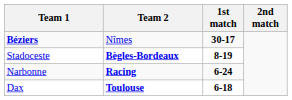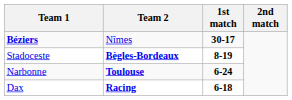 <table class="wikitable" width=450>
 <tr>
 <th>Team 1</th>
 <th>Team 2</th>
 <th>1st match</th>
 <th>2nd match</th>
 </tr>
 <tr>
 <td width=150><strong><a href='#'>Béziers</a></strong></td>
 <td width=150><a href='#'>Nîmes</a></td>
 <td align="center"><strong>30-17</strong></td>
 </tr>
 <tr bgcolor="white">
 <td><a href='#'>Stadoceste</a></td>
 <td><strong><a href='#'>Bègles-Bordeaux</a></strong></td>
 <td align="center"><strong>8-19</strong></td>
 </tr>
 <tr>
 <td><a href='#'>Narbonne</a></td>
-<td><strong><a href='#'>Racing</a></strong></td>
+<td><strong><a href='#'>Toulouse</a></strong></td>
 <td align="center"><strong>6-24</strong></td>
 </tr>
 <tr bgcolor="white">
 <td><a href='#'>Dax</a></td>
-<td><strong><a href='#'>Toulouse</a></strong></td>
+<td><strong><a href='#'>Racing</a></strong></td>
 <td align="center"><strong>6-18</strong></td>
 </tr>
 </table>
